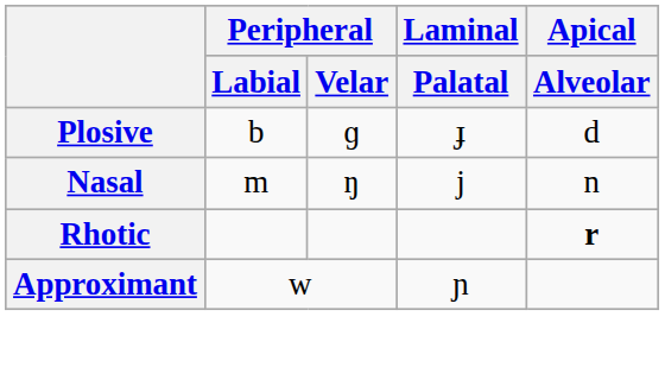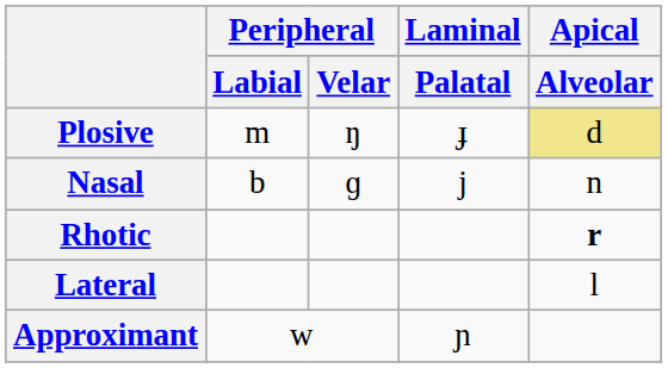 <table class="IPA wikitable" style="text-align: center;">
 <tr>
 <th rowspan="2"></th>
 <th colspan="2"><a href='#'>Peripheral</a></th>
 <th><a href='#'>Laminal</a></th>
 <th><a href='#'>Apical</a></th>
 </tr>
 <tr>
 <th><a href='#'>Labial</a></th>
 <th><a href='#'>Velar</a></th>
 <th><a href='#'>Palatal</a></th>
 <th><a href='#'>Alveolar</a></th>
 </tr>
 <tr>
 <th><a href='#'>Plosive</a></th>
-<td>b</td>
-<td>ɡ</td>
+<td>m</td>
+<td>ŋ</td>
 <td>ɟ</td>
-<td>d</td>
+<td style="background: khaki;">d</td>
 </tr>
 <tr>
 <th><a href='#'>Nasal</a></th>
-<td>m</td>
-<td>ŋ</td>
+<td>b</td>
+<td>ɡ</td>
 <td>j</td>
 <td>n</td>
 </tr>
 <tr>
 <th><a href='#'>Rhotic</a></th>
 <td></td>
 <td></td>
 <td></td>
 <td><strong>r</strong></td>
 </tr>
 <tr>
+<th><a href='#'>Lateral</a></th>
+<td></td>
+<td></td>
+<td></td>
+<td>l</td>
+</tr>
+<tr>
 <th><a href='#'>Approximant</a></th>
 <td colspan="2">w</td>
 <td>ɲ</td>
 <td></td>
 </tr>
 </table>
